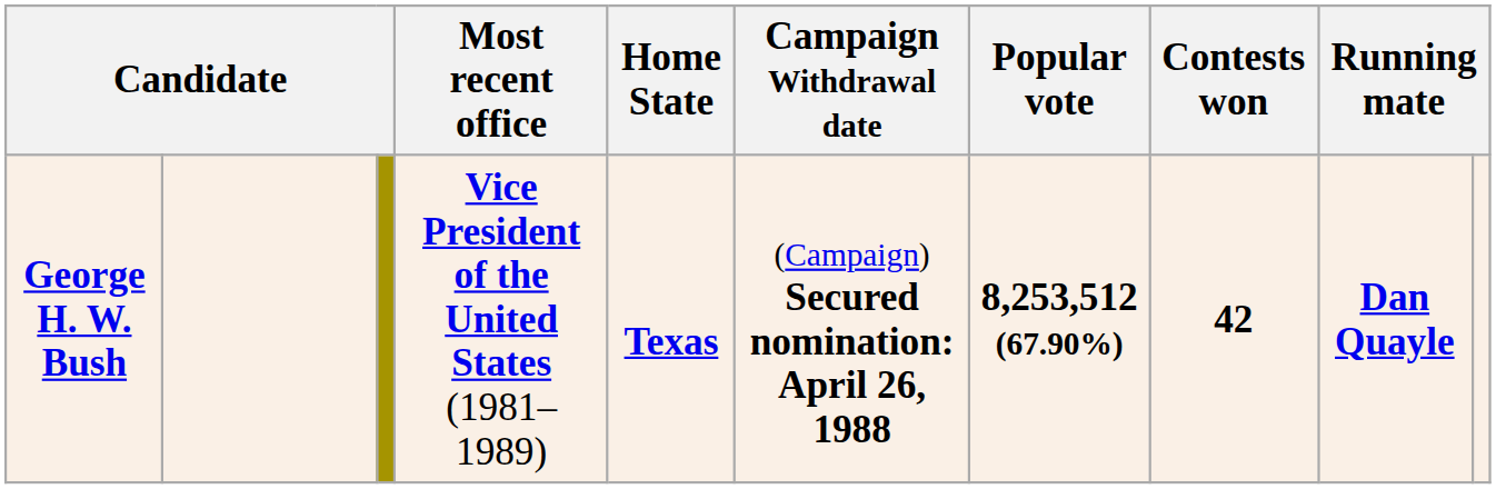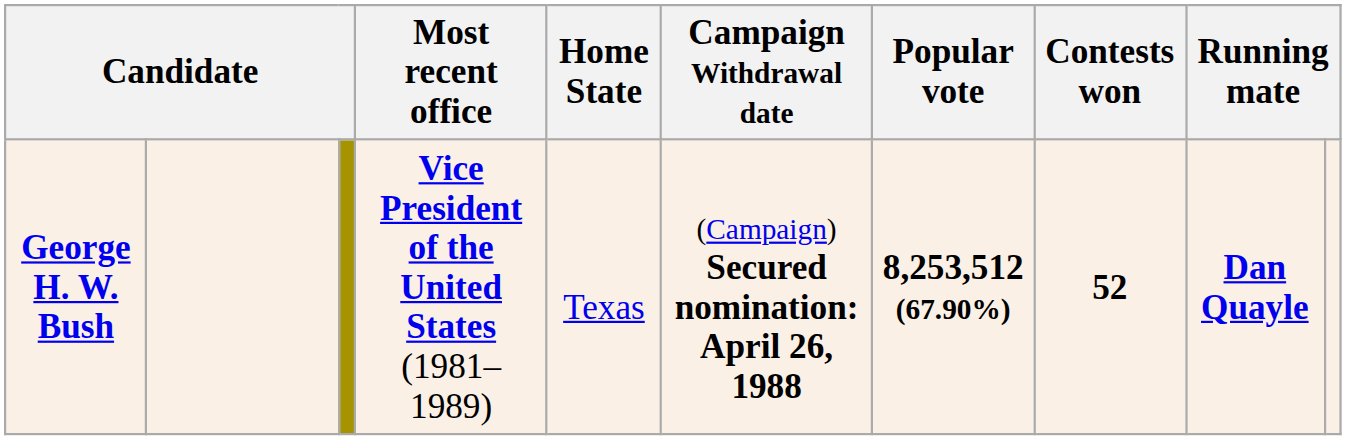 <table class="wikitable sortable" style="text-align:center">
 <tr>
 <th colspan="3">Candidate</th>
 <th class="unsortable">Most recent office</th>
 <th>Home State</th>
 <th data-sort-type="date">Campaign<br><small>Withdrawal date</small></th>
 <th>Popular vote</th>
 <th>Contests won</th>
 <th colspan="2">Running mate</th>
 </tr>
 <tr style="background:linen;">
 <th style="background:linen;" scope="row" data-sort-=""><a href='#'>George H. W. Bush</a></th>
 <td style="min-width:80px;"></td>
 <td style="background:#a59400;"></td>
 <td><strong><a href='#'>Vice President of the United States</a></strong><br>(1981–1989)</td>
-<td><strong><br><a href='#'>Texas</a></strong></td>
+<td><br><a href='#'>Texas</a></td>
 <td data-sort-value="0"><br><small>(<a href='#'>Campaign</a>)</small><br><strong>Secured nomination:<br> April 26, 1988</strong></td>
 <td data-sort-value="14,015,993"><strong>8,253,512</strong><br><small><strong>(67.90%)</strong></small></td>
-<td data-sort-value="44"><strong>42</strong></td>
+<td data-sort-value="44"><strong>52</strong></td>
 <td><strong><a href='#'>Dan Quayle</a></strong></td>
 <td></td>
 </tr>
 </table>
